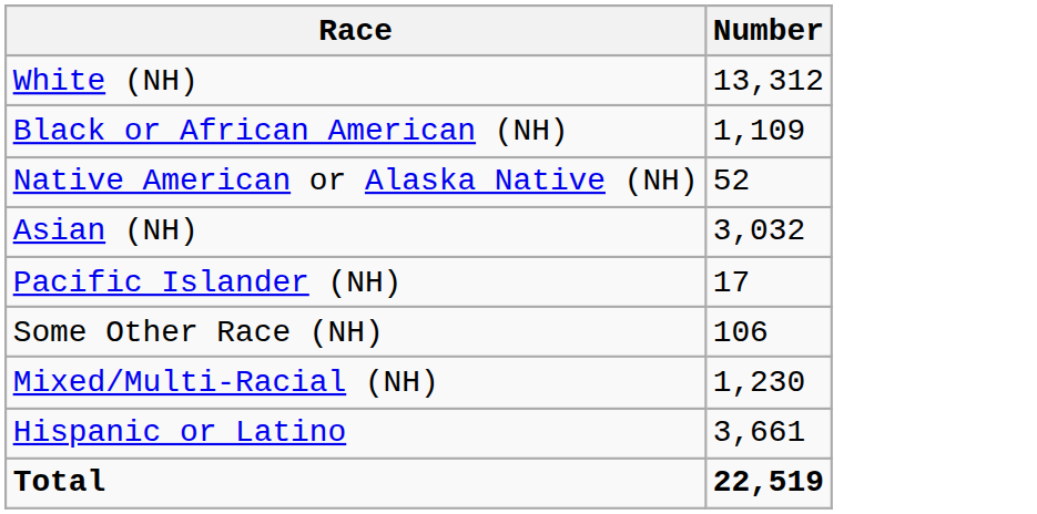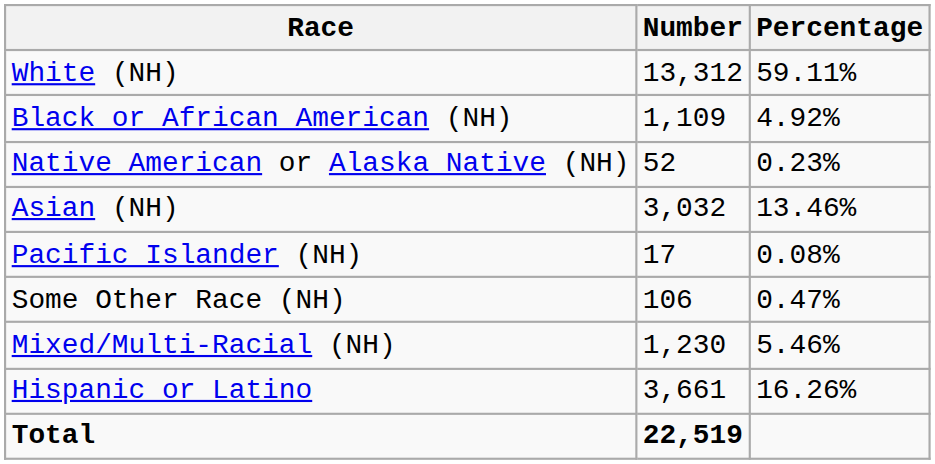 <table class="wikitable">
 <tr>
 <th>Race</th>
 <th>Number</th>
+<th>Percentage</th>
 </tr>
 <tr>
 <td><a href='#'>White</a> (NH)</td>
 <td>13,312</td>
+<td>59.11%</td>
 </tr>
 <tr>
 <td><a href='#'>Black or African American</a> (NH)</td>
 <td>1,109</td>
+<td>4.92%</td>
 </tr>
 <tr>
 <td><a href='#'>Native American</a> or <a href='#'>Alaska Native</a> (NH)</td>
 <td>52</td>
+<td>0.23%</td>
 </tr>
 <tr>
 <td><a href='#'>Asian</a> (NH)</td>
 <td>3,032</td>
+<td>13.46%</td>
 </tr>
 <tr>
 <td><a href='#'>Pacific Islander</a> (NH)</td>
 <td>17</td>
+<td>0.08%</td>
 </tr>
 <tr>
 <td>Some Other Race (NH)</td>
 <td>106</td>
+<td>0.47%</td>
 </tr>
 <tr>
 <td><a href='#'>Mixed/Multi-Racial</a> (NH)</td>
 <td>1,230</td>
+<td>5.46%</td>
 </tr>
 <tr>
 <td><a href='#'>Hispanic or Latino</a></td>
 <td>3,661</td>
+<td>16.26%</td>
 </tr>
 <tr>
 <td><strong>Total</strong></td>
 <td><strong>22,519</strong></td>
+<td></td>
 </tr>
 </table>
